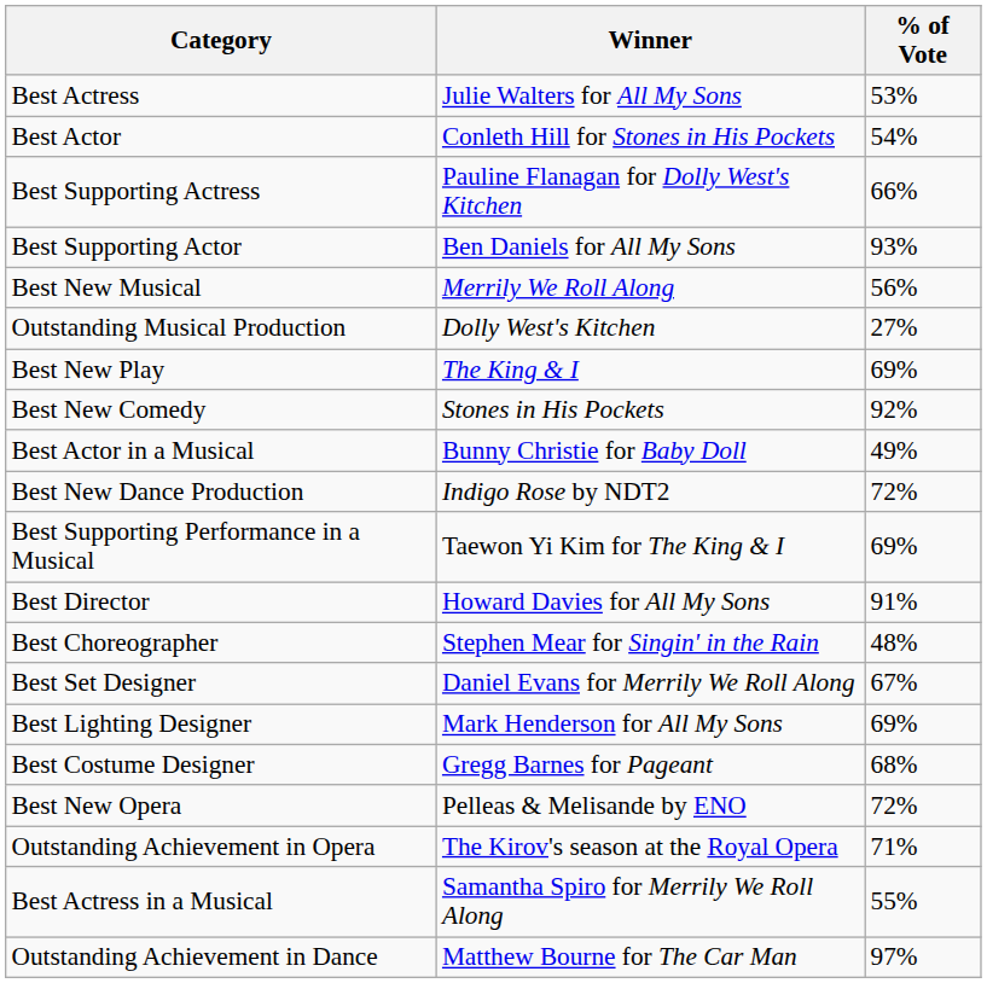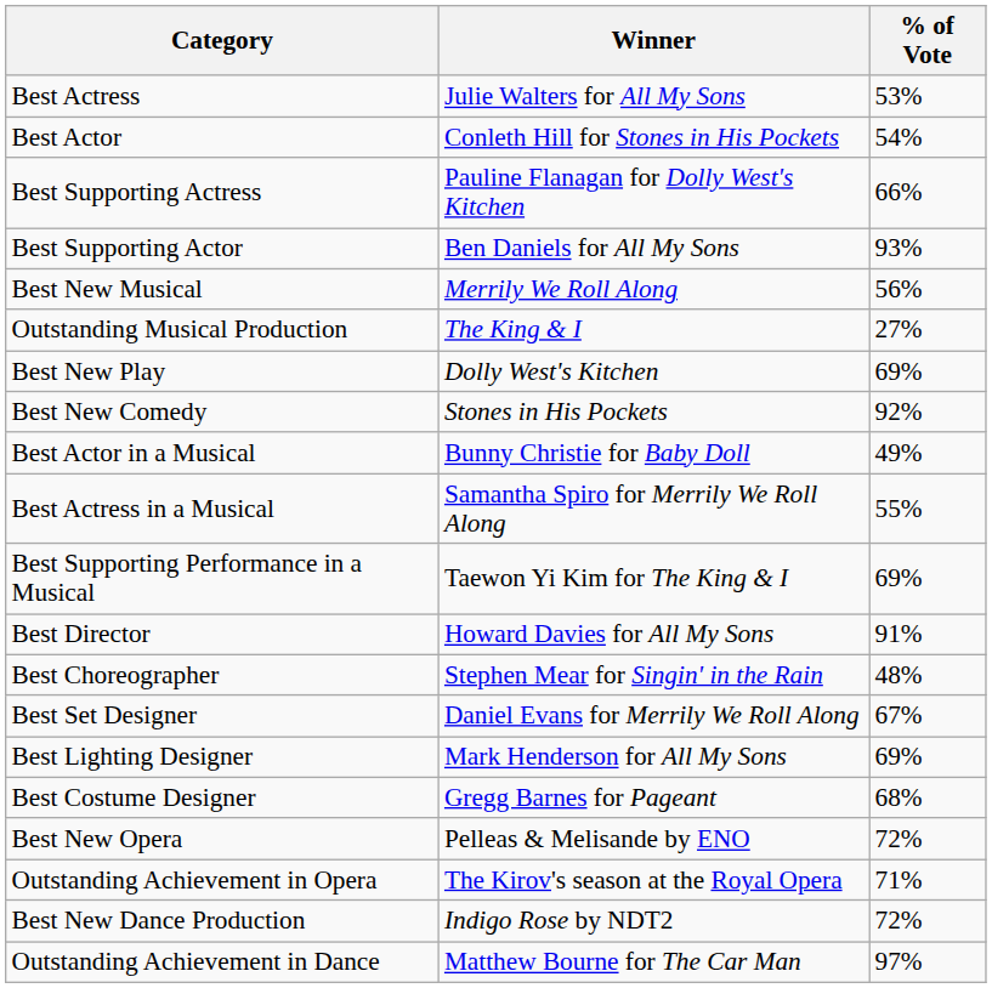 <table class="wikitable">
 <tr>
 <th>Category</th>
 <th>Winner</th>
 <th>% of Vote</th>
 </tr>
 <tr>
 <td>Best Actress</td>
 <td><a href='#'>Julie Walters</a> for <em><a href='#'>All My Sons</a></em></td>
 <td>53%</td>
 </tr>
 <tr>
 <td>Best Actor</td>
 <td><a href='#'>Conleth Hill</a> for <em><a href='#'>Stones in His Pockets</a></em></td>
 <td>54%</td>
 </tr>
 <tr>
 <td>Best Supporting Actress</td>
 <td><a href='#'>Pauline Flanagan</a> for <em><a href='#'>Dolly West's Kitchen</a></em></td>
 <td>66%</td>
 </tr>
 <tr>
 <td>Best Supporting Actor</td>
 <td><a href='#'>Ben Daniels</a> for <em>All My Sons</em></td>
 <td>93%</td>
 </tr>
 <tr>
 <td>Best New Musical</td>
 <td><em><a href='#'>Merrily We Roll Along</a></em></td>
 <td>56%</td>
 </tr>
 <tr>
 <td>Outstanding Musical Production</td>
-<td><em>Dolly West's Kitchen</em></td>
+<td><em><a href='#'>The King & I</a></em></td>
 <td>27%</td>
 </tr>
 <tr>
 <td>Best New Play</td>
-<td><em><a href='#'>The King & I</a></em></td>
+<td><em>Dolly West's Kitchen</em></td>
 <td>69%</td>
 </tr>
 <tr>
 <td>Best New Comedy</td>
 <td><em>Stones in His Pockets</em></td>
 <td>92%</td>
 </tr>
 <tr>
 <td>Best Actor in a Musical</td>
 <td><a href='#'>Bunny Christie</a> for <em><a href='#'>Baby Doll</a></em></td>
 <td>49%</td>
 </tr>
 <tr>
-<td>Best New Dance Production</td>
-<td><em>Indigo Rose</em> by NDT2</td>
-<td>72%</td>
+<td>Best Actress in a Musical</td>
+<td><a href='#'>Samantha Spiro</a> for <em>Merrily We Roll Along</em></td>
+<td>55%</td>
 </tr>
 <tr>
 <td>Best Supporting Performance in a Musical</td>
 <td>Taewon Yi Kim for <em>The King & I</em></td>
 <td>69%</td>
 </tr>
 <tr>
 <td>Best Director</td>
 <td><a href='#'>Howard Davies</a> for <em>All My Sons</em></td>
 <td>91%</td>
 </tr>
 <tr>
 <td>Best Choreographer</td>
 <td><a href='#'>Stephen Mear</a> for <em><a href='#'>Singin' in the Rain</a></em></td>
 <td>48%</td>
 </tr>
 <tr>
 <td>Best Set Designer</td>
 <td><a href='#'>Daniel Evans</a> for <em>Merrily We Roll Along</em></td>
 <td>67%</td>
 </tr>
 <tr>
 <td>Best Lighting Designer</td>
 <td><a href='#'>Mark Henderson</a> for <em>All My Sons</em></td>
 <td>69%</td>
 </tr>
 <tr>
 <td>Best Costume Designer</td>
 <td><a href='#'>Gregg Barnes</a> for <em>Pageant</em></td>
 <td>68%</td>
 </tr>
 <tr>
 <td>Best New Opera</td>
 <td>Pelleas & Melisande by <a href='#'>ENO</a></td>
 <td>72%</td>
 </tr>
 <tr>
 <td>Outstanding Achievement in Opera</td>
 <td><a href='#'>The Kirov</a>'s season at the <a href='#'>Royal Opera</a></td>
 <td>71%</td>
 </tr>
 <tr>
-<td>Best Actress in a Musical</td>
-<td><a href='#'>Samantha Spiro</a> for <em>Merrily We Roll Along</em></td>
-<td>55%</td>
+<td>Best New Dance Production</td>
+<td><em>Indigo Rose</em> by NDT2</td>
+<td>72%</td>
 </tr>
 <tr>
 <td>Outstanding Achievement in Dance</td>
 <td><a href='#'>Matthew Bourne</a> for <em>The Car Man</em></td>
 <td>97%</td>
 </tr>
 </table>
